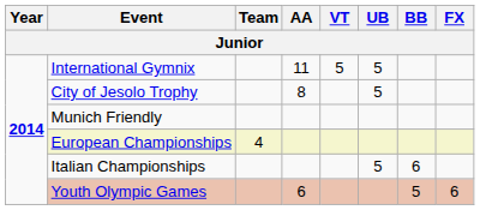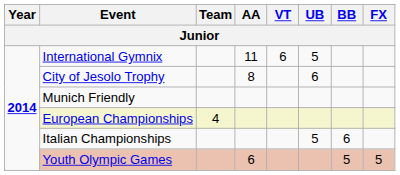 <table class="wikitable" style="text-align:center; font-size:95%;">
 <tr>
 <th align=center>Year</th>
 <th align=center>Event</th>
 <th style="width:30px;">Team</th>
 <th style="width:30px;">AA</th>
 <th style="width:30px;"><a href='#'>VT</a></th>
 <th style="width:30px;"><a href='#'>UB</a></th>
 <th style="width:30px;"><a href='#'>BB</a></th>
 <th style="width:30px;"><a href='#'>FX</a></th>
 </tr>
 <tr>
 <th colspan="8">Junior</th>
 </tr>
 <tr>
 <td rowspan="6"><strong><a href='#'>2014</a></strong></td>
 <td align=left><a href='#'>International Gymnix</a></td>
 <td></td>
 <td>11</td>
-<td>5</td>
+<td>6</td>
 <td>5</td>
 <td></td>
 <td></td>
 </tr>
 <tr>
 <td align=left><a href='#'>City of Jesolo Trophy</a></td>
 <td></td>
 <td>8</td>
 <td></td>
-<td>5</td>
+<td>6</td>
 <td></td>
 <td></td>
 </tr>
 <tr>
 <td align=left>Munich Friendly</td>
 <td></td>
 <td></td>
 <td></td>
 <td></td>
 <td></td>
 <td></td>
 </tr>
 <tr bgcolor=#F5F6CE>
 <td align=left><a href='#'>European Championships</a></td>
 <td>4</td>
 <td></td>
 <td></td>
 <td></td>
 <td></td>
 <td></td>
 </tr>
 <tr>
 <td align=left>Italian Championships</td>
 <td></td>
 <td></td>
 <td></td>
 <td>5</td>
 <td>6</td>
 <td></td>
 </tr>
 <tr style="background:#ebc2af;">
 <td align=left><a href='#'>Youth Olympic Games</a></td>
 <td></td>
 <td>6</td>
 <td></td>
 <td></td>
 <td>5</td>
-<td>6</td>
+<td>5</td>
 </tr>
 </table>
